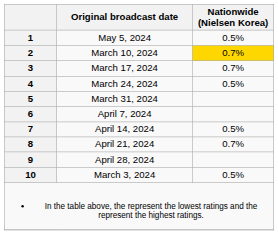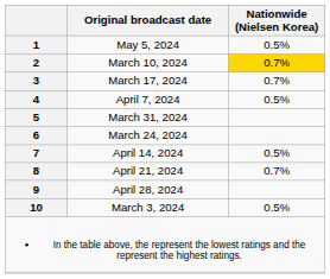 <table class="wikitable" style="width:450px; text-align:center">
 <tr>
 <th scope="col" style="width:5em"></th>
 <th scope="col">Original broadcast date</th>
 <th scope="col" style="width:8em">Nationwide<br>(Nielsen Korea)<br></th>
 </tr>
 <tr>
 <th>1</th>
 <td>May 5, 2024</td>
 <td>0.5%</td>
 </tr>
 <tr>
 <th>2</th>
 <td>March 10, 2024</td>
 <td style="background: gold;">0.7%</td>
 </tr>
 <tr>
 <th>3</th>
 <td>March 17, 2024</td>
 <td>0.7%</td>
 </tr>
 <tr>
 <th>4</th>
-<td>March 24, 2024</td>
+<td>April 7, 2024</td>
 <td>0.5%</td>
 </tr>
 <tr>
 <th>5</th>
 <td>March 31, 2024</td>
 <td><strong></strong></td>
 </tr>
 <tr>
 <th>6</th>
-<td>April 7, 2024</td>
+<td>March 24, 2024</td>
 <td><strong></strong></td>
 </tr>
 <tr>
 <th>7</th>
 <td>April 14, 2024</td>
 <td>0.5%</td>
 </tr>
 <tr>
 <th>8</th>
 <td>April 21, 2024</td>
 <td>0.7%</td>
 </tr>
 <tr>
 <th>9</th>
 <td>April 28, 2024</td>
 <td><strong></strong></td>
 </tr>
 <tr>
 <th>10</th>
 <td>March 3, 2024</td>
 <td>0.5%</td>
 </tr>
 <tr>
 <td colspan="4" style="font-size:85%"><br><ul><li>In the table above, the <strong></strong> represent the lowest ratings and the <strong></strong> represent the highest ratings.</li></ul></td>
 </tr>
 <tr>
 </tr>
 </table>
